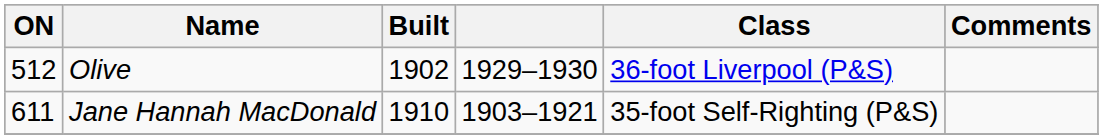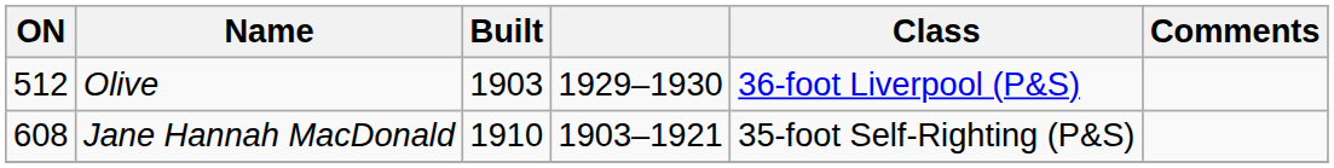 <table class="wikitable">
 <tr>
 <th>ON</th>
 <th>Name</th>
 <th>Built</th>
 <th></th>
 <th>Class</th>
 <th>Comments</th>
 </tr>
 <tr>
 <td>512</td>
 <td><em>Olive</em></td>
-<td>1902</td>
+<td>1903</td>
 <td>1929–1930</td>
 <td><a href='#'>36-foot Liverpool (P&S)</a></td>
 <td></td>
 </tr>
 <tr>
-<td>611</td>
+<td>608</td>
 <td><em>Jane Hannah MacDonald</em></td>
 <td>1910</td>
 <td>1903–1921</td>
 <td>35-foot Self-Righting (P&S)</td>
 <td></td>
 </tr>
 <tr>
 </tr>
 </table>
